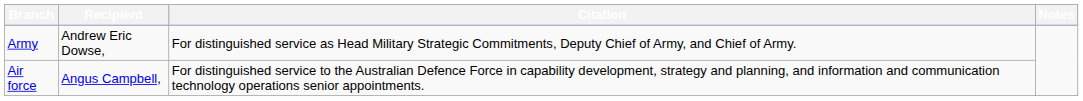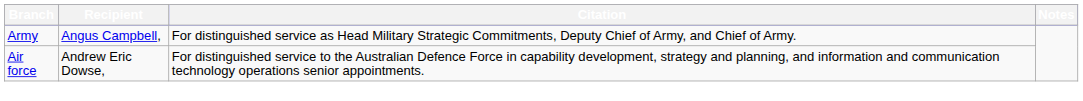 <table class="wikitable" style="font-size:95%;">
 <tr style="background: blue; color: white">
 <th>Branch</th>
 <th>Recipient</th>
 <th>Citation</th>
 <th>Notes</th>
 </tr>
 <tr>
 <td><a href='#'>Army</a></td>
-<td>  Andrew Eric Dowse, </td>
+<td> <a href='#'>Angus Campbell</a>, </td>
 <td>For distinguished service as Head Military Strategic Commitments, Deputy Chief of Army, and Chief of Army.</td>
 <td rowspan=2></td>
 </tr>
 <tr>
 <td><a href='#'>Air force</a></td>
-<td> <a href='#'>Angus Campbell</a>, </td>
+<td>  Andrew Eric Dowse, </td>
 <td>For distinguished service to the Australian Defence Force in capability development, strategy and planning, and information and communication technology operations senior appointments.</td>
 </tr>
 </table>
